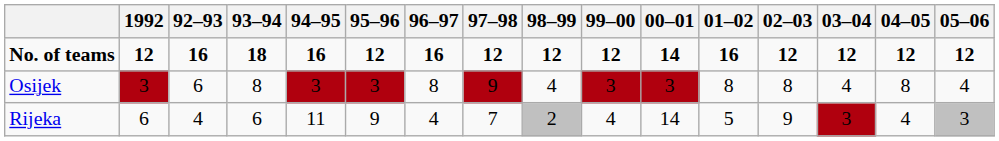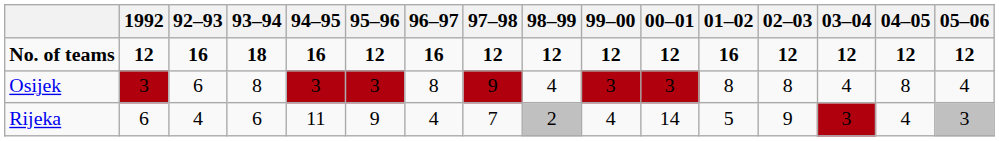 <table border=1 bordercolor="#CCCCCC" class=wikitable style="font-size:90%;">
 <tr align=LEFT valign=CENTER>
 <th></th>
 <th>1992</th>
 <th>92–93</th>
 <th>93–94</th>
 <th>94–95</th>
 <th>95–96</th>
 <th>96–97</th>
 <th>97–98</th>
 <th>98–99</th>
 <th>99–00</th>
 <th>00–01</th>
 <th>01–02</th>
 <th>02–03</th>
 <th>03–04</th>
 <th>04–05</th>
 <th>05–06</th>
 </tr>
 <tr align=CENTER>
 <td><strong>No. of teams</strong></td>
 <td><strong>12</strong></td>
 <td><strong>16</strong></td>
 <td><strong>18</strong></td>
 <td><strong>16</strong></td>
 <td><strong>12</strong></td>
 <td><strong>16</strong></td>
 <td><strong>12</strong></td>
 <td><strong>12</strong></td>
 <td><strong>12</strong></td>
-<td><strong>14</strong></td>
+<td><strong>12</strong></td>
 <td><strong>16</strong></td>
 <td><strong>12</strong></td>
 <td><strong>12</strong></td>
 <td><strong>12</strong></td>
 <td><strong>12</strong></td>
 </tr>
 <tr align=CENTER valign=BOTTOM>
 <td align=LEFT><a href='#'>Osijek</a></td>
 <td bgcolor=bronze>3</td>
 <td>6</td>
 <td>8</td>
 <td bgcolor=bronze>3</td>
 <td bgcolor=bronze>3</td>
 <td>8</td>
 <td bgcolor=bronze>9</td>
 <td>4</td>
 <td bgcolor=bronze>3</td>
 <td bgcolor=bronze>3</td>
 <td>8</td>
 <td>8</td>
 <td>4</td>
 <td>8</td>
 <td>4</td>
 </tr>
 <tr align=CENTER valign=BOTTOM>
 <td align=LEFT><a href='#'>Rijeka</a></td>
 <td>6</td>
 <td>4</td>
 <td>6</td>
 <td>11</td>
 <td>9</td>
 <td>4</td>
 <td>7</td>
 <td bgcolor=silver>2</td>
 <td>4</td>
 <td>14</td>
 <td>5</td>
 <td>9</td>
 <td bgcolor=bronze>3</td>
 <td>4</td>
 <td bgcolor=silver>3</td>
 </tr>
 </table>
